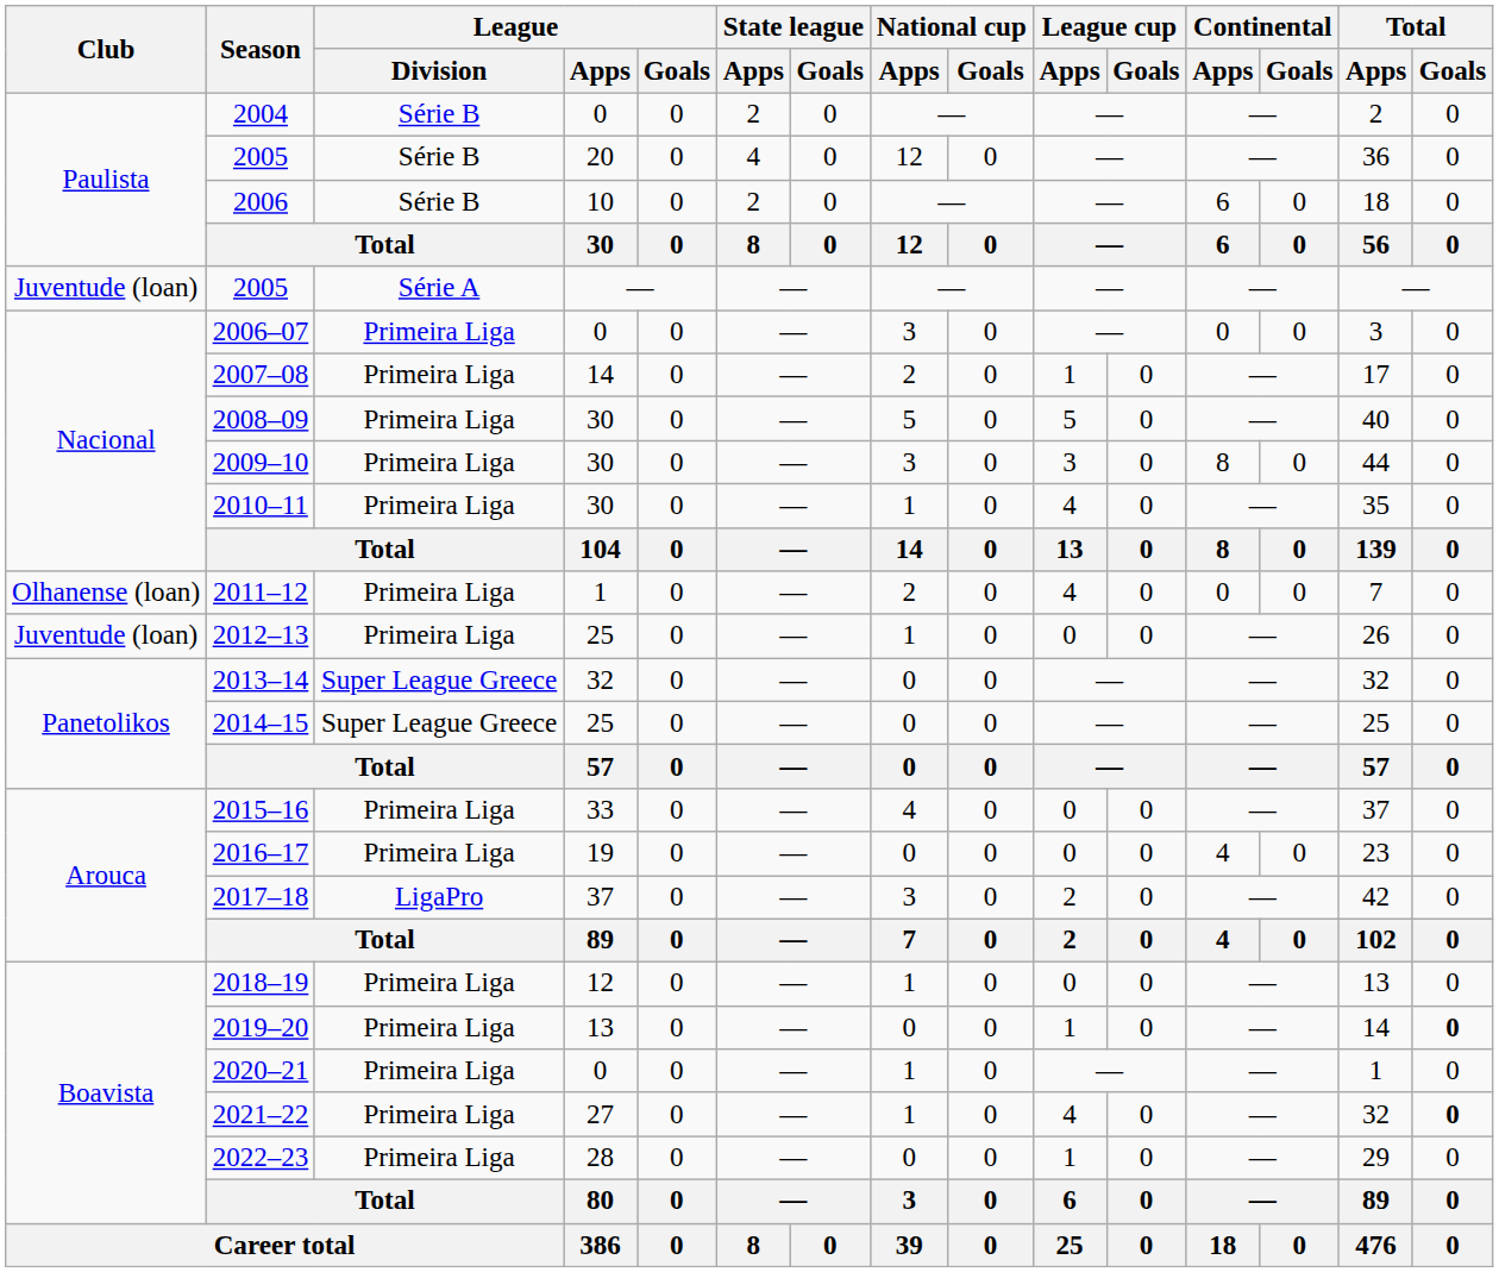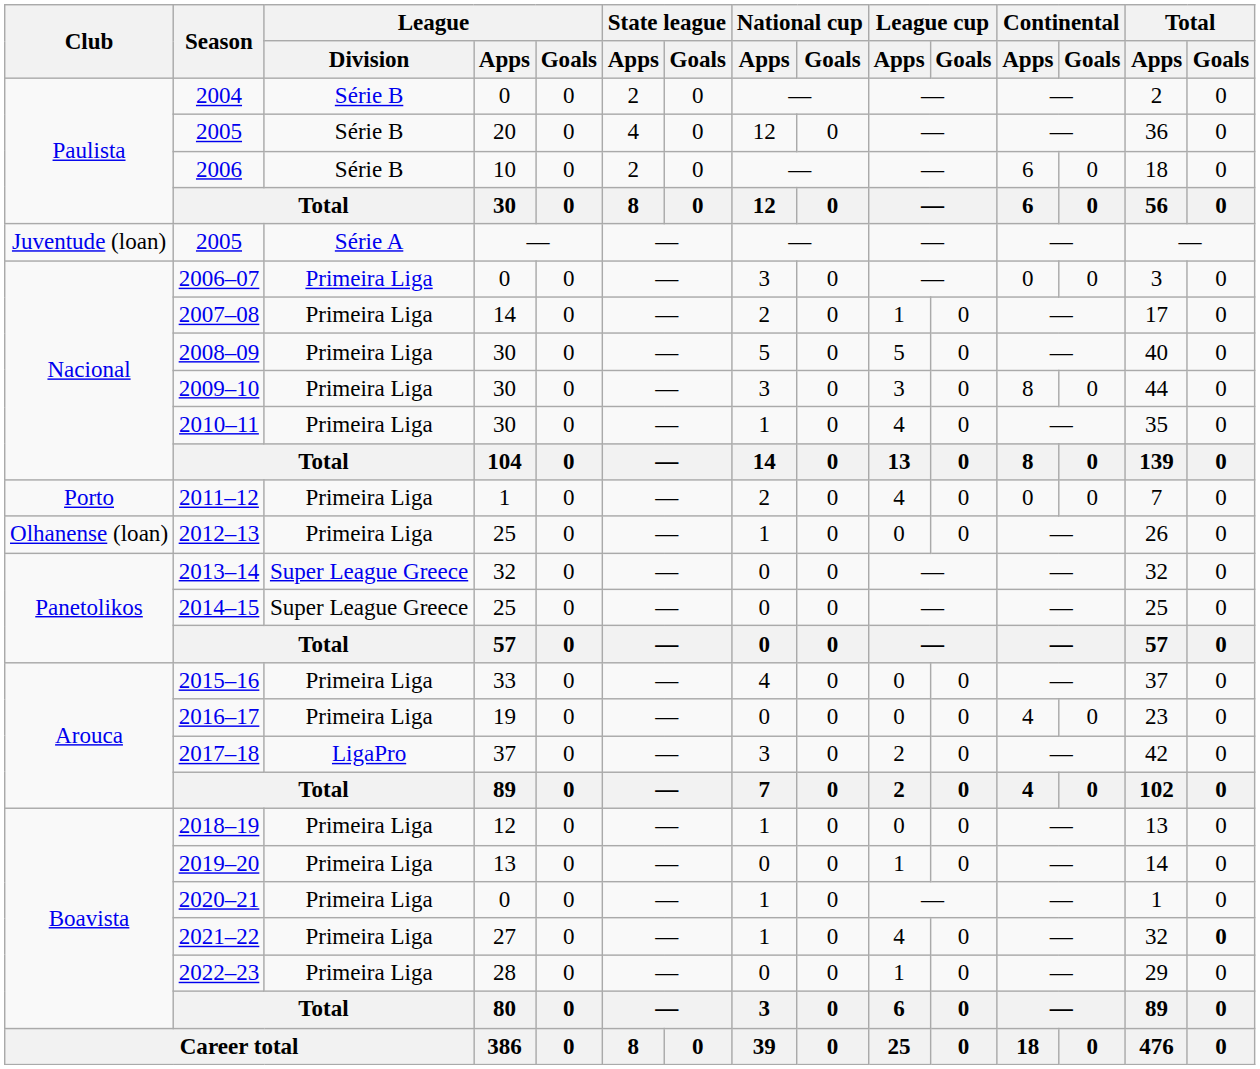 <table class="wikitable" style="text-align: center">
 <tr>
 <th rowspan="2">Club</th>
 <th rowspan="2">Season</th>
 <th colspan="3">League</th>
 <th colspan="2">State league</th>
 <th colspan="2">National cup</th>
 <th colspan="2">League cup</th>
 <th colspan="2">Continental</th>
 <th colspan="2">Total</th>
 </tr>
 <tr>
 <th>Division</th>
 <th>Apps</th>
 <th>Goals</th>
 <th>Apps</th>
 <th>Goals</th>
 <th>Apps</th>
 <th>Goals</th>
 <th>Apps</th>
 <th>Goals</th>
 <th>Apps</th>
 <th>Goals</th>
 <th>Apps</th>
 <th>Goals</th>
 </tr>
 <tr>
 <td rowspan="4"><a href='#'>Paulista</a></td>
 <td><a href='#'>2004</a></td>
 <td><a href='#'>Série B</a></td>
 <td>0</td>
 <td>0</td>
 <td>2</td>
 <td>0</td>
 <td colspan="2">—</td>
 <td colspan="2">—</td>
 <td colspan="2">—</td>
 <td>2</td>
 <td>0</td>
 </tr>
 <tr>
 <td><a href='#'>2005</a></td>
 <td>Série B</td>
 <td>20</td>
 <td>0</td>
 <td>4</td>
 <td>0</td>
 <td>12</td>
 <td>0</td>
 <td colspan="2">—</td>
 <td colspan="2">—</td>
 <td>36</td>
 <td>0</td>
 </tr>
 <tr>
 <td><a href='#'>2006</a></td>
 <td>Série B</td>
 <td>10</td>
 <td>0</td>
 <td>2</td>
 <td>0</td>
 <td colspan="2">—</td>
 <td colspan="2">—</td>
 <td>6</td>
 <td>0</td>
 <td>18</td>
 <td>0</td>
 </tr>
 <tr>
 <th colspan="2">Total</th>
 <th>30</th>
 <th>0</th>
 <th>8</th>
 <th>0</th>
 <th>12</th>
 <th>0</th>
 <th colspan="2">—</th>
 <th>6</th>
 <th>0</th>
 <th>56</th>
 <th>0</th>
 </tr>
 <tr>
 <td><a href='#'>Juventude</a> (loan)</td>
 <td><a href='#'>2005</a></td>
 <td><a href='#'>Série A</a></td>
 <td colspan="2">—</td>
 <td colspan="2">—</td>
 <td colspan="2">—</td>
 <td colspan="2">—</td>
 <td colspan="2">—</td>
 <td colspan="2">—</td>
 </tr>
 <tr>
 <td rowspan="6"><a href='#'>Nacional</a></td>
 <td><a href='#'>2006–07</a></td>
 <td><a href='#'>Primeira Liga</a></td>
 <td>0</td>
 <td>0</td>
 <td colspan="2">—</td>
 <td>3</td>
 <td>0</td>
 <td colspan="2">—</td>
 <td>0</td>
 <td>0</td>
 <td>3</td>
 <td>0</td>
 </tr>
 <tr>
 <td><a href='#'>2007–08</a></td>
 <td>Primeira Liga</td>
 <td>14</td>
 <td>0</td>
 <td colspan="2">—</td>
 <td>2</td>
 <td>0</td>
 <td>1</td>
 <td>0</td>
 <td colspan="2">—</td>
 <td>17</td>
 <td>0</td>
 </tr>
 <tr>
 <td><a href='#'>2008–09</a></td>
 <td>Primeira Liga</td>
 <td>30</td>
 <td>0</td>
 <td colspan="2">—</td>
 <td>5</td>
 <td>0</td>
 <td>5</td>
 <td>0</td>
 <td colspan="2">—</td>
 <td>40</td>
 <td>0</td>
 </tr>
 <tr>
 <td><a href='#'>2009–10</a></td>
 <td>Primeira Liga</td>
 <td>30</td>
 <td>0</td>
 <td colspan="2">—</td>
 <td>3</td>
 <td>0</td>
 <td>3</td>
 <td>0</td>
 <td>8</td>
 <td>0</td>
 <td>44</td>
 <td>0</td>
 </tr>
 <tr>
 <td><a href='#'>2010–11</a></td>
 <td>Primeira Liga</td>
 <td>30</td>
 <td>0</td>
 <td colspan="2">—</td>
 <td>1</td>
 <td>0</td>
 <td>4</td>
 <td>0</td>
 <td colspan="2">—</td>
 <td>35</td>
 <td>0</td>
 </tr>
 <tr>
 <th colspan="2">Total</th>
 <th>104</th>
 <th>0</th>
 <th colspan="2">—</th>
 <th>14</th>
 <th>0</th>
 <th>13</th>
 <th>0</th>
 <th>8</th>
 <th>0</th>
 <th>139</th>
 <th>0</th>
 </tr>
 <tr>
-<td><a href='#'>Olhanense</a> (loan)</td>
+<td><a href='#'>Porto</a></td>
 <td><a href='#'>2011–12</a></td>
 <td>Primeira Liga</td>
 <td>1</td>
 <td>0</td>
 <td colspan="2">—</td>
 <td>2</td>
 <td>0</td>
 <td>4</td>
 <td>0</td>
 <td>0</td>
 <td>0</td>
 <td>7</td>
 <td>0</td>
 </tr>
 <tr>
-<td><a href='#'>Juventude</a> (loan)</td>
+<td><a href='#'>Olhanense</a> (loan)</td>
 <td><a href='#'>2012–13</a></td>
 <td>Primeira Liga</td>
 <td>25</td>
 <td>0</td>
 <td colspan="2">—</td>
 <td>1</td>
 <td>0</td>
 <td>0</td>
 <td>0</td>
 <td colspan="2">—</td>
 <td>26</td>
 <td>0</td>
 </tr>
 <tr>
 <td rowspan="3"><a href='#'>Panetolikos</a></td>
 <td><a href='#'>2013–14</a></td>
 <td><a href='#'>Super League Greece</a></td>
 <td>32</td>
 <td>0</td>
 <td colspan="2">—</td>
 <td>0</td>
 <td>0</td>
 <td colspan="2">—</td>
 <td colspan="2">—</td>
 <td>32</td>
 <td>0</td>
 </tr>
 <tr>
 <td><a href='#'>2014–15</a></td>
 <td>Super League Greece</td>
 <td>25</td>
 <td>0</td>
 <td colspan="2">—</td>
 <td>0</td>
 <td>0</td>
 <td colspan="2">—</td>
 <td colspan="2">—</td>
 <td>25</td>
 <td>0</td>
 </tr>
 <tr>
 <th colspan="2">Total</th>
 <th>57</th>
 <th>0</th>
 <th colspan="2">—</th>
 <th>0</th>
 <th>0</th>
 <th colspan="2">—</th>
 <th colspan="2">—</th>
 <th>57</th>
 <th>0</th>
 </tr>
 <tr>
 <td rowspan="4"><a href='#'>Arouca</a></td>
 <td><a href='#'>2015–16</a></td>
 <td>Primeira Liga</td>
 <td>33</td>
 <td>0</td>
 <td colspan="2">—</td>
 <td>4</td>
 <td>0</td>
 <td>0</td>
 <td>0</td>
 <td colspan="2">—</td>
 <td>37</td>
 <td>0</td>
 </tr>
 <tr>
 <td><a href='#'>2016–17</a></td>
 <td>Primeira Liga</td>
 <td>19</td>
 <td>0</td>
 <td colspan="2">—</td>
 <td>0</td>
 <td>0</td>
 <td>0</td>
 <td>0</td>
 <td>4</td>
 <td>0</td>
 <td>23</td>
 <td>0</td>
 </tr>
 <tr>
 <td><a href='#'>2017–18</a></td>
 <td><a href='#'>LigaPro</a></td>
 <td>37</td>
 <td>0</td>
 <td colspan="2">—</td>
 <td>3</td>
 <td>0</td>
 <td>2</td>
 <td>0</td>
 <td colspan="2">—</td>
 <td>42</td>
 <td>0</td>
 </tr>
 <tr>
 <th colspan="2">Total</th>
 <th>89</th>
 <th>0</th>
 <th colspan="2">—</th>
 <th>7</th>
 <th>0</th>
 <th>2</th>
 <th>0</th>
 <th>4</th>
 <th>0</th>
 <th>102</th>
 <th>0</th>
 </tr>
 <tr>
 <td rowspan="6"><a href='#'>Boavista</a></td>
 <td><a href='#'>2018–19</a></td>
 <td>Primeira Liga</td>
 <td>12</td>
 <td>0</td>
 <td colspan="2">—</td>
 <td>1</td>
 <td>0</td>
 <td>0</td>
 <td>0</td>
 <td colspan="2">—</td>
 <td>13</td>
 <td>0</td>
 </tr>
 <tr>
 <td><a href='#'>2019–20</a></td>
 <td>Primeira Liga</td>
 <td>13</td>
 <td>0</td>
 <td colspan="2">—</td>
 <td>0</td>
 <td>0</td>
 <td>1</td>
 <td>0</td>
 <td colspan="2">—</td>
 <td>14</td>
-<td><strong>0</strong></td>
+<td>0</td>
 </tr>
 <tr>
 <td><a href='#'>2020–21</a></td>
 <td>Primeira Liga</td>
 <td>0</td>
 <td>0</td>
 <td colspan="2">—</td>
 <td>1</td>
 <td>0</td>
 <td colspan="2">—</td>
 <td colspan="2">—</td>
 <td>1</td>
 <td>0</td>
 </tr>
 <tr>
 <td><a href='#'>2021–22</a></td>
 <td>Primeira Liga</td>
 <td>27</td>
 <td>0</td>
 <td colspan="2">—</td>
 <td>1</td>
 <td>0</td>
 <td>4</td>
 <td>0</td>
 <td colspan="2">—</td>
 <td>32</td>
 <td><strong>0</strong></td>
 </tr>
 <tr>
 <td><a href='#'>2022–23</a></td>
 <td>Primeira Liga</td>
 <td>28</td>
 <td>0</td>
 <td colspan="2">—</td>
 <td>0</td>
 <td>0</td>
 <td>1</td>
 <td>0</td>
 <td colspan="2">—</td>
 <td>29</td>
 <td>0</td>
 </tr>
 <tr>
 <th colspan="2">Total</th>
 <th>80</th>
 <th>0</th>
 <th colspan="2">—</th>
 <th>3</th>
 <th>0</th>
 <th>6</th>
 <th>0</th>
 <th colspan="2">—</th>
 <th>89</th>
 <th>0</th>
 </tr>
 <tr>
 <th colspan="3">Career total</th>
 <th>386</th>
 <th>0</th>
 <th>8</th>
 <th>0</th>
 <th>39</th>
 <th>0</th>
 <th>25</th>
 <th>0</th>
 <th>18</th>
 <th>0</th>
 <th>476</th>
 <th>0</th>
 </tr>
 </table>
